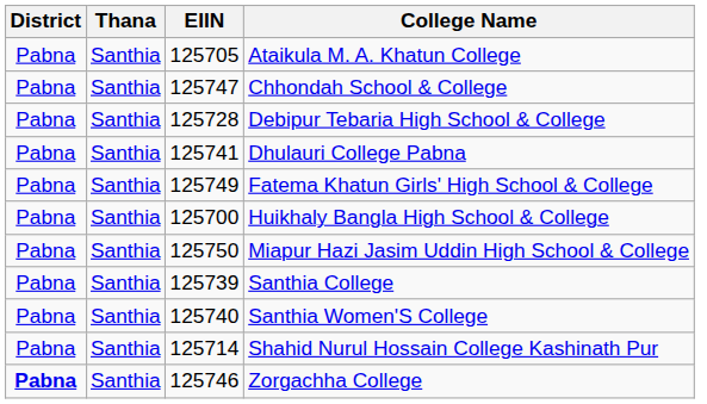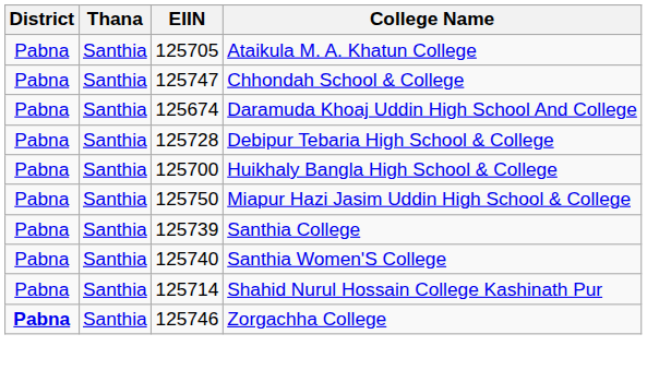 <table class="wikitable">
 <tr>
 <th style="text-align: center;">District</th>
 <th style="text-align: center;">Thana</th>
 <th style="text-align: center;">EIIN</th>
 <th style="text-align: center;">College Name</th>
 </tr>
 <tr>
 <td style="text-align: center;"><a href='#'>Pabna</a></td>
 <td style="text-align: center;"><a href='#'>Santhia</a></td>
 <td style="text-align: center;">125705</td>
 <td><a href='#'>Ataikula M. A. Khatun College</a></td>
 </tr>
 <tr>
 <td style="text-align: center;"><a href='#'>Pabna</a></td>
 <td style="text-align: center;"><a href='#'>Santhia</a></td>
 <td style="text-align: center;">125747</td>
 <td><a href='#'>Chhondah School & College</a></td>
 </tr>
 <tr>
 <td style="text-align: center;"><a href='#'>Pabna</a></td>
 <td style="text-align: center;"><a href='#'>Santhia</a></td>
-<td style="text-align: center;">125728</td>
-<td><a href='#'>Debipur Tebaria High School & College</a></td>
+<td style="text-align: center;">125674</td>
+<td><a href='#'>Daramuda Khoaj Uddin High School And College</a></td>
 </tr>
 <tr>
 <td style="text-align: center;"><a href='#'>Pabna</a></td>
 <td style="text-align: center;"><a href='#'>Santhia</a></td>
-<td style="text-align: center;">125741</td>
-<td><a href='#'>Dhulauri College Pabna</a></td>
-</tr>
-<tr>
-<td style="text-align: center;"><a href='#'>Pabna</a></td>
-<td style="text-align: center;"><a href='#'>Santhia</a></td>
-<td style="text-align: center;">125749</td>
-<td><a href='#'>Fatema Khatun Girls' High School & College</a></td>
+<td style="text-align: center;">125728</td>
+<td><a href='#'>Debipur Tebaria High School & College</a></td>
 </tr>
 <tr>
 <td style="text-align: center;"><a href='#'>Pabna</a></td>
 <td style="text-align: center;"><a href='#'>Santhia</a></td>
 <td style="text-align: center;">125700</td>
 <td><a href='#'>Huikhaly Bangla High School & College</a></td>
 </tr>
 <tr>
 <td style="text-align: center;"><a href='#'>Pabna</a></td>
 <td style="text-align: center;"><a href='#'>Santhia</a></td>
 <td style="text-align: center;">125750</td>
 <td><a href='#'>Miapur Hazi Jasim Uddin High School & College</a></td>
 </tr>
 <tr>
 <td style="text-align: center;"><a href='#'>Pabna</a></td>
 <td style="text-align: center;"><a href='#'>Santhia</a></td>
 <td style="text-align: center;">125739</td>
 <td><a href='#'>Santhia College</a></td>
 </tr>
 <tr>
 <td style="text-align: center;"><a href='#'>Pabna</a></td>
 <td style="text-align: center;"><a href='#'>Santhia</a></td>
 <td style="text-align: center;">125740</td>
 <td><a href='#'>Santhia Women'S College</a></td>
 </tr>
 <tr>
 <td style="text-align: center;"><a href='#'>Pabna</a></td>
 <td style="text-align: center;"><a href='#'>Santhia</a></td>
 <td style="text-align: center;">125714</td>
 <td><a href='#'>Shahid Nurul Hossain College Kashinath Pur</a></td>
 </tr>
 <tr>
 <td style="text-align: center;"><strong><a href='#'>Pabna</a></strong></td>
 <td style="text-align: center;"><a href='#'>Santhia</a></td>
 <td style="text-align: center;">125746</td>
 <td><a href='#'>Zorgachha College</a></td>
 </tr>
 </table>
